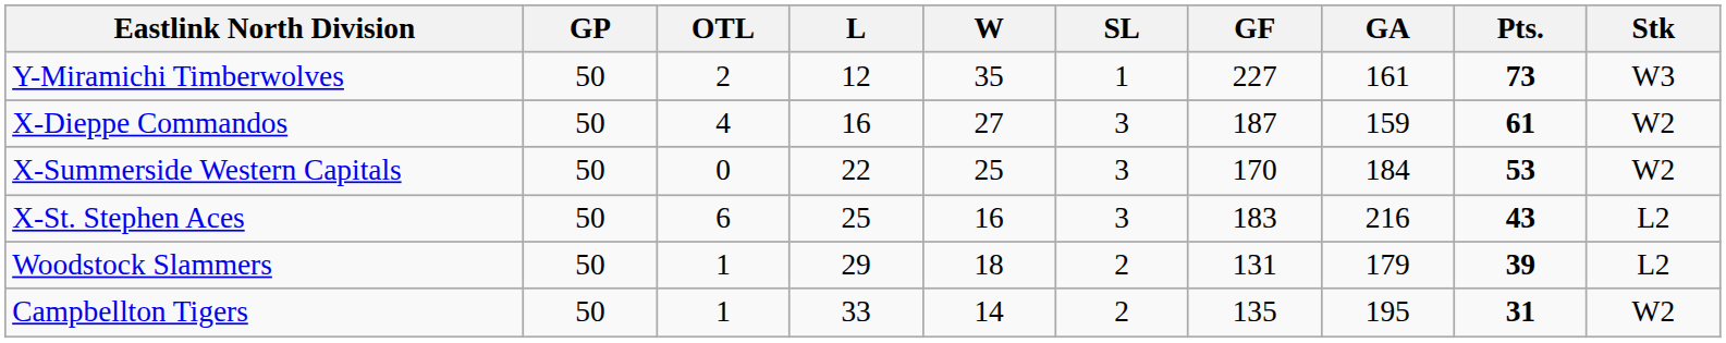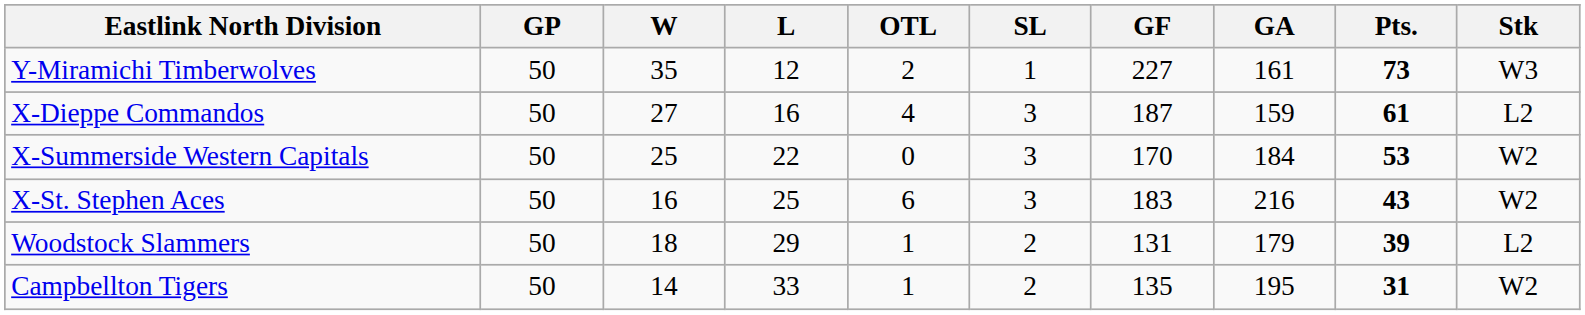 <table class="wikitable sortable">
 <tr>
 <td class="unsortable" align=center bgcolor=#F2F2F2 style="width: 16.94em"><strong>Eastlink North Division</strong></td>
 <th style="width: 4em">GP</th>
+<th style="width: 4em">W</th>
+<th style="width: 4em">L</th>
 <th style="width: 4em">OTL</th>
-<th style="width: 4em">L</th>
-<th style="width: 4em">W</th>
 <th style="width: 4em">SL</th>
 <th style="width: 4em">GF</th>
 <th style="width: 4em">GA</th>
 <th style="width: 4em">Pts.</th>
 <th style="width: 4em">Stk</th>
 </tr>
 <tr align=center>
 <td align=left><a href='#'>Y-Miramichi Timberwolves</a></td>
 <td> 50</td>
+<td> 35</td>
+<td> 12</td>
 <td> 2</td>
-<td> 12</td>
-<td> 35</td>
 <td> 1</td>
 <td> 227</td>
 <td> 161</td>
 <td> <strong>73</strong></td>
 <td> W3</td>
 </tr>
 <tr align=center>
 <td align=left><a href='#'>X-Dieppe Commandos</a></td>
 <td> 50</td>
+<td> 27</td>
+<td> 16</td>
 <td> 4</td>
-<td> 16</td>
-<td> 27</td>
 <td> 3</td>
 <td> 187</td>
 <td> 159</td>
 <td> <strong>61</strong></td>
-<td> W2</td>
+<td> L2</td>
 </tr>
 <tr align=center>
 <td align=left><a href='#'>X-Summerside Western Capitals</a></td>
 <td> 50</td>
+<td> 25</td>
+<td> 22</td>
 <td> 0</td>
-<td> 22</td>
-<td> 25</td>
 <td> 3</td>
 <td> 170</td>
 <td> 184</td>
 <td> <strong>53</strong></td>
 <td> W2</td>
 </tr>
 <tr align=center>
 <td align=left><a href='#'>X-St. Stephen Aces</a></td>
 <td> 50</td>
+<td> 16</td>
+<td> 25</td>
 <td> 6</td>
-<td> 25</td>
-<td> 16</td>
 <td> 3</td>
 <td> 183</td>
 <td> 216</td>
 <td> <strong>43</strong></td>
-<td> L2</td>
+<td> W2</td>
 </tr>
 <tr align=center>
 <td align=left><a href='#'>Woodstock Slammers</a></td>
 <td> 50</td>
+<td> 18</td>
+<td> 29</td>
 <td> 1</td>
-<td> 29</td>
-<td> 18</td>
 <td> 2</td>
 <td> 131</td>
 <td> 179</td>
 <td> <strong>39</strong></td>
 <td> L2</td>
 </tr>
 <tr align=center>
 <td align=left><a href='#'>Campbellton Tigers</a></td>
 <td> 50</td>
+<td> 14</td>
+<td> 33</td>
 <td> 1</td>
-<td> 33</td>
-<td> 14</td>
 <td> 2</td>
 <td> 135</td>
 <td> 195</td>
 <td> <strong>31</strong></td>
 <td> W2</td>
 </tr>
 </table>
